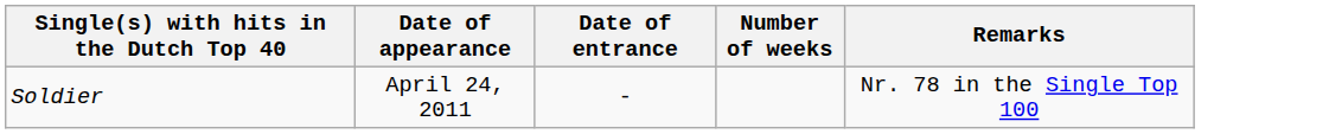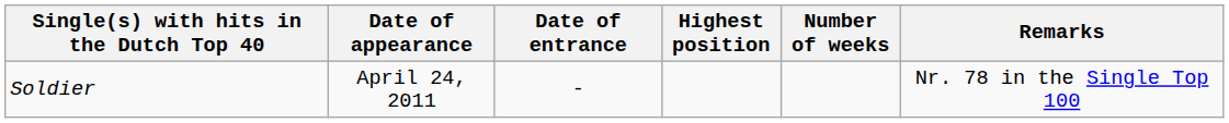 <table class="wikitable" style="text-align: center">
 <tr>
 <th style="width:200px;">Single(s) with hits in<br> the Dutch Top 40</th>
 <th style="width:100px;">Date of<br>appearance</th>
 <th style="width:100px;">Date of<br>entrance</th>
+<th style="width:70px;">Highest<br>position</th>
 <th style="width:70px;">Number<br>of weeks</th>
 <th style="width:200px;">Remarks</th>
 </tr>
 <tr>
 <td align="left"><em>Soldier</em></td>
 <td>April 24, 2011</td>
 <td>-</td>
 <td></td>
+<td></td>
 <td>Nr. 78 in the <a href='#'>Single Top 100</a></td>
 </tr>
 </table>
